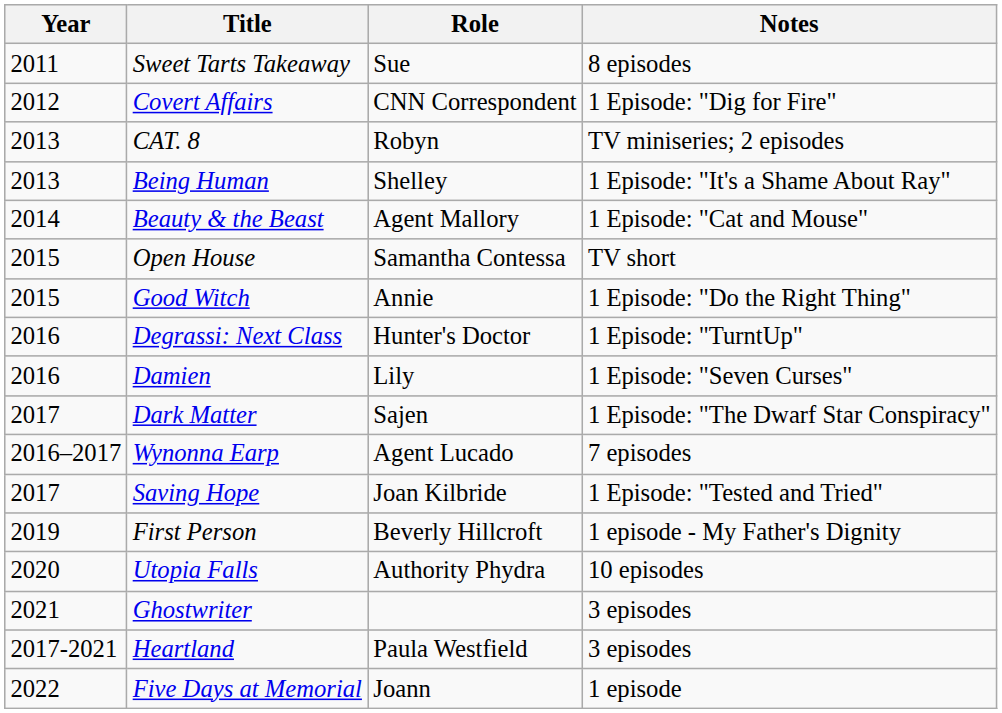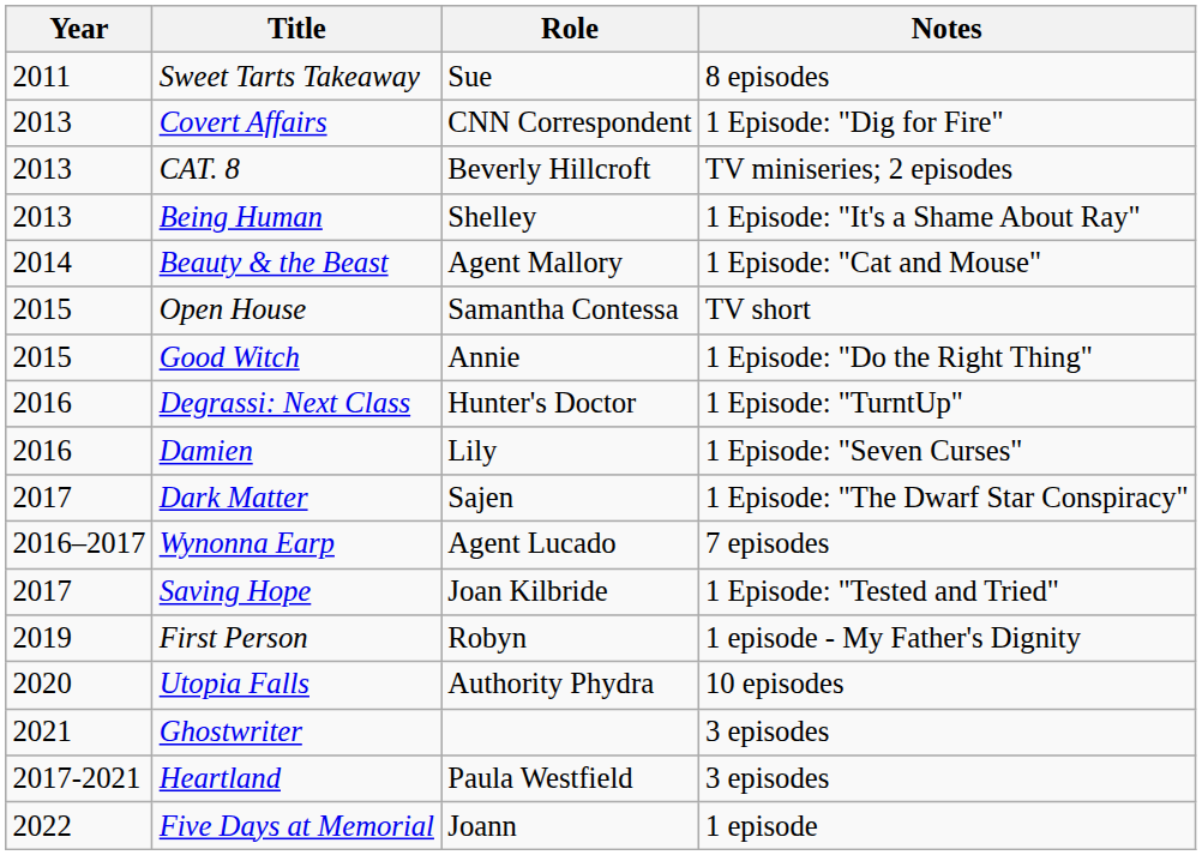 <table class="wikitable sortable">
 <tr>
 <th>Year</th>
 <th>Title</th>
 <th>Role</th>
 <th class="unsortable">Notes</th>
 </tr>
 <tr>
 <td>2011</td>
 <td><em>Sweet Tarts Takeaway</em></td>
 <td>Sue</td>
 <td>8 episodes</td>
 </tr>
 <tr>
-<td>2012</td>
+<td>2013</td>
 <td><em><a href='#'>Covert Affairs</a></em></td>
 <td>CNN Correspondent</td>
 <td>1 Episode: "Dig for Fire"</td>
 </tr>
 <tr>
 <td>2013</td>
 <td><em>CAT. 8</em></td>
-<td>Robyn</td>
+<td>Beverly Hillcroft</td>
 <td>TV miniseries; 2 episodes</td>
 </tr>
 <tr>
 <td>2013</td>
 <td><em><a href='#'>Being Human</a></em></td>
 <td>Shelley</td>
 <td>1 Episode: "It's a Shame About Ray"</td>
 </tr>
 <tr>
 <td>2014</td>
 <td><em><a href='#'>Beauty & the Beast</a></em></td>
 <td>Agent Mallory</td>
 <td>1 Episode: "Cat and Mouse"</td>
 </tr>
 <tr>
 <td>2015</td>
 <td><em>Open House</em></td>
 <td>Samantha Contessa</td>
 <td>TV short</td>
 </tr>
 <tr>
 <td>2015</td>
 <td><em><a href='#'>Good Witch</a></em></td>
 <td>Annie</td>
 <td>1 Episode: "Do the Right Thing"</td>
 </tr>
 <tr>
 <td>2016</td>
 <td><em><a href='#'>Degrassi: Next Class</a></em></td>
 <td>Hunter's Doctor</td>
 <td>1 Episode: "TurntUp"</td>
 </tr>
 <tr>
 <td>2016</td>
 <td><em><a href='#'>Damien</a></em></td>
 <td>Lily</td>
 <td>1 Episode: "Seven Curses"</td>
 </tr>
 <tr>
 <td>2017</td>
 <td><em><a href='#'>Dark Matter</a></em></td>
 <td>Sajen</td>
 <td>1 Episode: "The Dwarf Star Conspiracy"</td>
 </tr>
 <tr>
 <td>2016–2017</td>
 <td><em><a href='#'>Wynonna Earp</a></em></td>
 <td>Agent Lucado</td>
 <td>7 episodes</td>
 </tr>
 <tr>
 <td>2017</td>
 <td><em><a href='#'>Saving Hope</a></em></td>
 <td>Joan Kilbride</td>
 <td>1 Episode: "Tested and Tried"</td>
 </tr>
 <tr>
 <td>2019</td>
 <td><em>First Person</em></td>
-<td>Beverly Hillcroft</td>
+<td>Robyn</td>
 <td>1 episode - My Father's Dignity</td>
 </tr>
 <tr>
 <td>2020</td>
 <td><em><a href='#'>Utopia Falls</a></em></td>
 <td>Authority Phydra</td>
 <td>10 episodes</td>
 </tr>
 <tr>
 <td>2021</td>
 <td><em><a href='#'>Ghostwriter</a></em></td>
 <td></td>
 <td>3 episodes</td>
 </tr>
 <tr>
 <td>2017-2021</td>
 <td><em><a href='#'>Heartland</a></em></td>
 <td>Paula Westfield</td>
 <td>3 episodes</td>
 </tr>
 <tr>
 <td>2022</td>
 <td><em><a href='#'>Five Days at Memorial</a></em></td>
 <td>Joann</td>
 <td>1 episode</td>
 </tr>
 <tr>
 </tr>
 </table>
